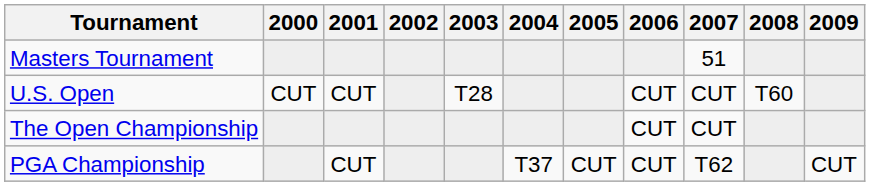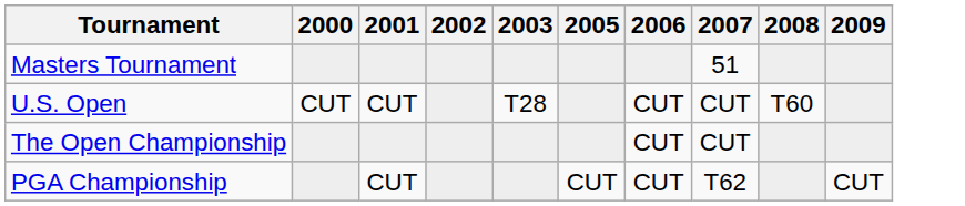 <table class="wikitable" style="font-size:95%;text-align:center;">
 <tr>
 <th>Tournament</th>
 <th>2000</th>
 <th>2001</th>
 <th>2002</th>
 <th>2003</th>
-<th>2004</th>
 <th>2005</th>
 <th>2006</th>
 <th>2007</th>
 <th>2008</th>
 <th>2009</th>
 </tr>
 <tr>
 <td align=left><a href='#'>Masters Tournament</a></td>
-<td style="background:#eeeeee;"></td>
 <td style="background:#eeeeee;"></td>
 <td style="background:#eeeeee;"></td>
 <td style="background:#eeeeee;"></td>
 <td style="background:#eeeeee;"></td>
 <td style="background:#eeeeee;"></td>
 <td style="background:#eeeeee;"></td>
 <td>51</td>
 <td style="background:#eeeeee;"></td>
 <td style="background:#eeeeee;"></td>
 </tr>
 <tr>
 <td align=left><a href='#'>U.S. Open</a></td>
 <td>CUT</td>
 <td>CUT</td>
 <td style="background:#eeeeee;"></td>
 <td>T28</td>
 <td style="background:#eeeeee;"></td>
-<td style="background:#eeeeee;"></td>
 <td>CUT</td>
 <td>CUT</td>
 <td>T60</td>
 <td style="background:#eeeeee;"></td>
 </tr>
 <tr>
 <td align=left><a href='#'>The Open Championship</a></td>
-<td style="background:#eeeeee;"></td>
 <td style="background:#eeeeee;"></td>
 <td style="background:#eeeeee;"></td>
 <td style="background:#eeeeee;"></td>
 <td style="background:#eeeeee;"></td>
 <td style="background:#eeeeee;"></td>
 <td>CUT</td>
 <td>CUT</td>
 <td style="background:#eeeeee;"></td>
 <td style="background:#eeeeee;"></td>
 </tr>
 <tr>
 <td align=left><a href='#'>PGA Championship</a></td>
 <td style="background:#eeeeee;"></td>
 <td>CUT</td>
 <td style="background:#eeeeee;"></td>
 <td style="background:#eeeeee;"></td>
-<td>T37</td>
 <td>CUT</td>
 <td>CUT</td>
 <td>T62</td>
 <td style="background:#eeeeee;"></td>
 <td>CUT</td>
 </tr>
 </table>
